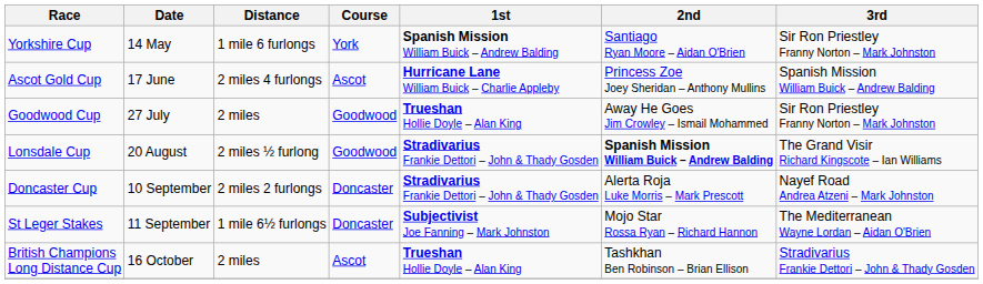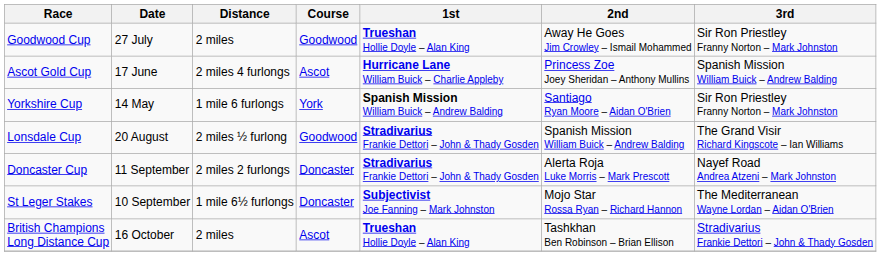 <table class="wikitable sortable">
 <tr>
 <th>Race</th>
 <th>Date</th>
 <th>Distance</th>
 <th>Course</th>
 <th>1st</th>
 <th>2nd</th>
 <th>3rd</th>
 </tr>
 <tr>
-<td><a href='#'>Yorkshire Cup</a></td>
-<td>14 May</td>
-<td>1 mile 6 furlongs</td>
-<td><a href='#'>York</a></td>
-<td><strong>Spanish Mission</strong><br><small><a href='#'>William Buick</a> – <a href='#'>Andrew Balding</a></small></td>
-<td><a href='#'>Santiago</a><br><small><a href='#'>Ryan Moore</a> – <a href='#'>Aidan O'Brien</a></small></td>
+<td><a href='#'>Goodwood Cup</a></td>
+<td>27 July</td>
+<td>2 miles</td>
+<td><a href='#'>Goodwood</a></td>
+<td><strong><a href='#'>Trueshan</a></strong><br><small><a href='#'>Hollie Doyle</a> – <a href='#'>Alan King</a></small></td>
+<td>Away He Goes<br><small><a href='#'>Jim Crowley</a> – Ismail Mohammed</small></td>
 <td>Sir Ron Priestley<br><small>Franny Norton – <a href='#'>Mark Johnston</a></small></td>
 </tr>
 <tr>
 <td><a href='#'>Ascot Gold Cup</a></td>
 <td>17 June</td>
 <td>2 miles 4 furlongs</td>
 <td><a href='#'>Ascot</a></td>
 <td><strong><a href='#'>Hurricane Lane</a></strong><br><small><a href='#'>William Buick</a> – <a href='#'>Charlie Appleby</a></small></td>
 <td><a href='#'>Princess Zoe</a><br><small>Joey Sheridan – Anthony Mullins</small></td>
 <td>Spanish Mission<br><small><a href='#'>William Buick</a> – <a href='#'>Andrew Balding</a></small></td>
 </tr>
 <tr>
-<td><a href='#'>Goodwood Cup</a></td>
-<td>27 July</td>
-<td>2 miles</td>
-<td><a href='#'>Goodwood</a></td>
-<td><strong><a href='#'>Trueshan</a></strong><br><small><a href='#'>Hollie Doyle</a> – <a href='#'>Alan King</a></small></td>
-<td>Away He Goes<br><small><a href='#'>Jim Crowley</a> – Ismail Mohammed</small></td>
+<td><a href='#'>Yorkshire Cup</a></td>
+<td>14 May</td>
+<td>1 mile 6 furlongs</td>
+<td><a href='#'>York</a></td>
+<td><strong>Spanish Mission</strong><br><small><a href='#'>William Buick</a> – <a href='#'>Andrew Balding</a></small></td>
+<td><a href='#'>Santiago</a><br><small><a href='#'>Ryan Moore</a> – <a href='#'>Aidan O'Brien</a></small></td>
 <td>Sir Ron Priestley<br><small>Franny Norton – <a href='#'>Mark Johnston</a></small></td>
 </tr>
 <tr>
 <td><a href='#'>Lonsdale Cup</a></td>
 <td>20 August</td>
 <td>2 miles ½ furlong</td>
 <td><a href='#'>Goodwood</a></td>
 <td><strong><a href='#'>Stradivarius</a></strong><br><small><a href='#'>Frankie Dettori</a> – <a href='#'>John & Thady Gosden</a></small></td>
-<td><strong>Spanish Mission<br><small><a href='#'>William Buick</a> – <a href='#'>Andrew Balding</a></small></strong></td>
+<td>Spanish Mission<br><small><a href='#'>William Buick</a> – <a href='#'>Andrew Balding</a></small></td>
 <td>The Grand Visir<br><small><a href='#'>Richard Kingscote</a> – Ian Williams</small></td>
 </tr>
 <tr>
 <td><a href='#'>Doncaster Cup</a></td>
-<td>10 September</td>
+<td>11 September</td>
 <td>2 miles 2 furlongs</td>
 <td><a href='#'>Doncaster</a></td>
 <td><strong><a href='#'>Stradivarius</a></strong><br><small><a href='#'>Frankie Dettori</a> – <a href='#'>John & Thady Gosden</a></small></td>
 <td>Alerta Roja<br><small><a href='#'>Luke Morris</a> – <a href='#'>Mark Prescott</a></small></td>
 <td>Nayef Road<br><small><a href='#'>Andrea Atzeni</a> – <a href='#'>Mark Johnston</a></small></td>
 </tr>
 <tr>
 <td><a href='#'>St Leger Stakes</a></td>
-<td>11 September</td>
+<td>10 September</td>
 <td>1 mile 6½ furlongs</td>
 <td><a href='#'>Doncaster</a></td>
 <td><strong><a href='#'>Subjectivist</a></strong><br><small><a href='#'>Joe Fanning</a> – <a href='#'>Mark Johnston</a></small></td>
 <td>Mojo Star<br><small><a href='#'>Rossa Ryan</a> – <a href='#'>Richard Hannon</a></small></td>
 <td>The Mediterranean<br><small><a href='#'>Wayne Lordan</a> – <a href='#'>Aidan O'Brien</a></small></td>
 </tr>
 <tr>
 <td><a href='#'>British Champions<br>Long Distance Cup</a></td>
 <td>16 October</td>
 <td>2 miles</td>
 <td><a href='#'>Ascot</a></td>
 <td><strong><a href='#'>Trueshan</a></strong><br><small><a href='#'>Hollie Doyle</a> – <a href='#'>Alan King</a></small></td>
 <td>Tashkhan<br><small>Ben Robinson – Brian Ellison</small></td>
 <td><a href='#'>Stradivarius</a><br><small><a href='#'>Frankie Dettori</a> – <a href='#'>John & Thady Gosden</a></small></td>
 </tr>
 <tr>
 </tr>
 </table>
